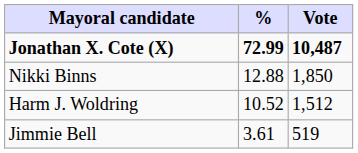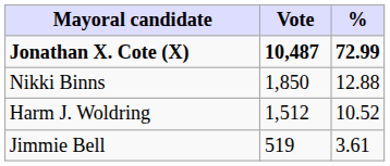 <table class="wikitable">
 <tr>
 <th style="background:#ddf;" width="200px">Mayoral candidate</th>
+<th style="background:#ddf;" width="50px">Vote</th>
 <th style="background:#ddf;" width="30px">%</th>
-<th style="background:#ddf;" width="50px">Vote</th>
 </tr>
 <tr>
 <td><strong>Jonathan X. Cote (X)</strong></td>
+<td><strong>10,487</strong></td>
 <td><strong>72.99</strong></td>
-<td><strong>10,487</strong></td>
 </tr>
 <tr>
 <td>Nikki Binns</td>
+<td>1,850</td>
 <td>12.88</td>
-<td>1,850</td>
 </tr>
 <tr>
 <td>Harm J. Woldring</td>
+<td>1,512</td>
 <td>10.52</td>
-<td>1,512</td>
 </tr>
 <tr>
 <td>Jimmie Bell</td>
+<td>519</td>
 <td>3.61</td>
-<td>519</td>
 </tr>
 </table>
